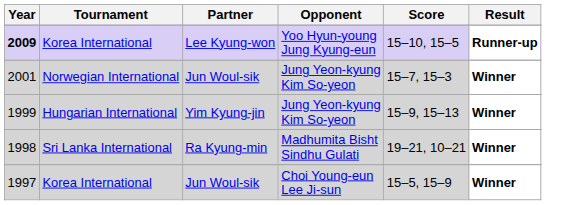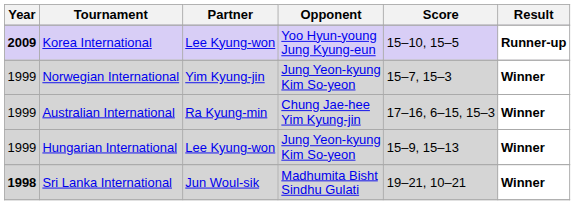 <table class="sortable wikitable" style="font-size: 90%;">
 <tr>
 <th>Year</th>
 <th>Tournament</th>
 <th>Partner</th>
 <th>Opponent</th>
 <th>Score</th>
 <th>Result</th>
 </tr>
 <tr>
 </tr>
 <tr style="background:#D8CEF6">
 <td align="center"><strong>2009</strong></td>
 <td align="left"><a href='#'>Korea International</a></td>
 <td align="left"> <a href='#'>Lee Kyung-won</a></td>
 <td align="left"> <a href='#'>Yoo Hyun-young</a><br> <a href='#'>Jung Kyung-eun</a></td>
 <td align="left">15–10, 15–5</td>
 <td style="text-align:left; background:white"> <strong>Runner-up</strong></td>
 </tr>
 <tr>
 </tr>
 <tr style="background:#D5D5D5">
-<td align="center">2001</td>
+<td align="center">1999</td>
 <td align="left"><a href='#'>Norwegian International</a></td>
-<td align="left"> <a href='#'>Jun Woul-sik</a></td>
+<td align="left"> <a href='#'>Yim Kyung-jin</a></td>
 <td align="left"> <a href='#'>Jung Yeon-kyung</a><br> <a href='#'>Kim So-yeon</a></td>
 <td align="left">15–7, 15–3</td>
 <td style="text-align:left; background:white"> <strong>Winner</strong></td>
 </tr>
 <tr>
 </tr>
+<tr style="background:#D5D5D5">
+<td align="center">1999</td>
+<td align="left"><a href='#'>Australian International</a></td>
+<td align="left"> <a href='#'>Ra Kyung-min</a></td>
+<td align="left"> <a href='#'>Chung Jae-hee</a><br> <a href='#'>Yim Kyung-jin</a></td>
+<td align="left">17–16, 6–15, 15–3</td>
+<td style="text-align:left; background:white"> <strong>Winner</strong></td>
+</tr>
 <tr>
 </tr>
 <tr style="background:#D5D5D5">
 <td align="center">1999</td>
 <td align="left"><a href='#'>Hungarian International</a></td>
-<td align="left"> <a href='#'>Yim Kyung-jin</a></td>
+<td align="left"> <a href='#'>Lee Kyung-won</a></td>
 <td align="left"> <a href='#'>Jung Yeon-kyung</a><br> <a href='#'>Kim So-yeon</a></td>
 <td align="left">15–9, 15–13</td>
 <td style="text-align:left; background:white"> <strong>Winner</strong></td>
 </tr>
 <tr>
 </tr>
 <tr style="background:#D5D5D5">
-<td align="center">1998</td>
+<td align="center"><strong>1998</strong></td>
 <td align="left"><a href='#'>Sri Lanka International</a></td>
-<td align="left"> <a href='#'>Ra Kyung-min</a></td>
+<td align="left"> <a href='#'>Jun Woul-sik</a></td>
 <td align="left"> <a href='#'>Madhumita Bisht</a><br> <a href='#'>Sindhu Gulati</a></td>
 <td align="left">19–21, 10–21</td>
 <td style="text-align:left; background:white"> <strong>Winner</strong></td>
 </tr>
 <tr>
 </tr>
-<tr style="background:#D5D5D5">
-<td align="center">1997</td>
-<td align="left"><a href='#'>Korea International</a></td>
-<td align="left"> <a href='#'>Jun Woul-sik</a></td>
-<td align="left"> <a href='#'>Choi Young-eun</a><br> <a href='#'>Lee Ji-sun</a></td>
-<td align="left">15–5, 15–9</td>
-<td style="text-align:left; background:white"> <strong>Winner</strong></td>
-</tr>
 </table>
